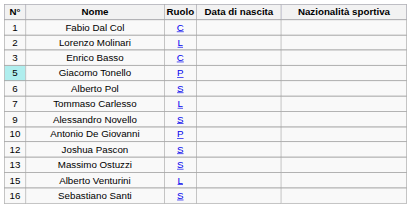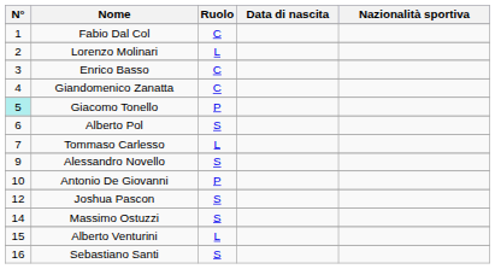 <table class="wikitable" style="font-size:91%">
 <tr bgcolor=#AAAAFF>
 <th width="25px">N°</th>
 <th width="200px">Nome</th>
 <th width="40px">Ruolo</th>
 <th width="120px">Data di nascita</th>
 <th width="180px">Nazionalità sportiva</th>
 </tr>
 <tr>
 </tr>
 <tr align=center>
 <td>1</td>
 <td>Fabio Dal Col</td>
 <td><a href='#'>C</a></td>
 <td></td>
 <td></td>
 </tr>
 <tr>
 </tr>
 <tr align=center>
 <td>2</td>
 <td>Lorenzo Molinari</td>
 <td><a href='#'>L</a></td>
 <td></td>
 <td></td>
 </tr>
 <tr>
 </tr>
 <tr align=center>
 <td>3</td>
 <td>Enrico Basso</td>
 <td><a href='#'>C</a></td>
 <td></td>
 <td></td>
 </tr>
 <tr>
+</tr>
+<tr align=center>
+<td>4</td>
+<td>Giandomenico Zanatta</td>
+<td><a href='#'>C</a></td>
+<td></td>
+<td></td>
 </tr>
 <tr>
 </tr>
 <tr align=center>
 <td style="background: paleturquoise;">5</td>
 <td>Giacomo Tonello</td>
 <td><a href='#'>P</a></td>
 <td></td>
 <td></td>
 </tr>
 <tr>
 </tr>
 <tr align=center>
 <td>6</td>
 <td>Alberto Pol</td>
 <td><a href='#'>S</a></td>
 <td></td>
 <td></td>
 </tr>
 <tr>
 </tr>
 <tr align=center>
 <td>7</td>
 <td>Tommaso Carlesso</td>
 <td><a href='#'>L</a></td>
 <td></td>
 <td></td>
 </tr>
 <tr>
 </tr>
 <tr align=center>
 <td>9</td>
 <td>Alessandro Novello</td>
 <td><a href='#'>S</a></td>
 <td></td>
 <td></td>
 </tr>
 <tr>
 </tr>
 <tr align=center>
 <td>10</td>
 <td>Antonio De Giovanni</td>
 <td><a href='#'>P</a></td>
 <td></td>
 <td></td>
 </tr>
 <tr>
 </tr>
 <tr align=center>
 <td>12</td>
 <td>Joshua Pascon</td>
 <td><a href='#'>S</a></td>
 <td></td>
 <td></td>
 </tr>
 <tr>
 </tr>
 <tr align=center>
-<td>13</td>
+<td>14</td>
 <td>Massimo Ostuzzi</td>
 <td><a href='#'>S</a></td>
 <td></td>
 <td></td>
 </tr>
 <tr>
 </tr>
 <tr align=center>
 <td>15</td>
 <td>Alberto Venturini</td>
 <td><a href='#'>L</a></td>
 <td></td>
 <td></td>
 </tr>
 <tr>
 </tr>
 <tr align=center>
 <td>16</td>
 <td>Sebastiano Santi</td>
 <td><a href='#'>S</a></td>
 <td></td>
 <td></td>
 </tr>
 </table>
